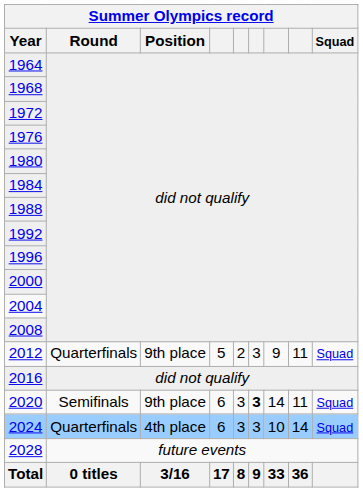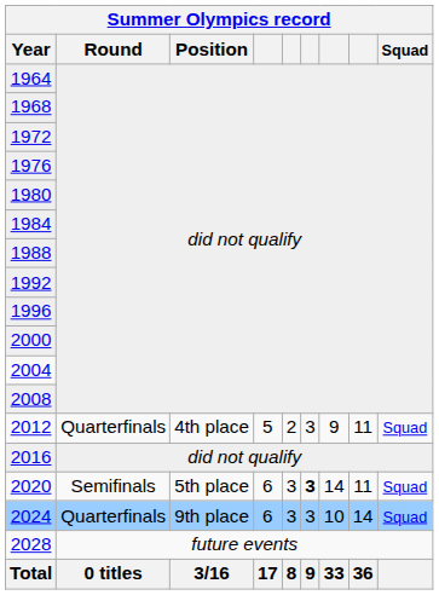 <table class="wikitable" style="text-align: center;">
 <tr>
 <th colspan=9><a href='#'>Summer Olympics record</a></th>
 </tr>
 <tr>
 <th>Year</th>
 <th>Round</th>
 <th>Position</th>
 <th></th>
 <th></th>
 <th></th>
 <th></th>
 <th></th>
 <th><small>Squad</small></th>
 </tr>
 <tr bgcolor="efefef">
 <td> <a href='#'>1964</a></td>
 <td colspan=8 rowspan=12 align=center><em>did not qualify</em></td>
 </tr>
 <tr bgcolor="efefef">
 <td> <a href='#'>1968</a></td>
 </tr>
 <tr bgcolor="efefef">
 <td> <a href='#'>1972</a></td>
 </tr>
 <tr bgcolor="efefef">
 <td> <a href='#'>1976</a></td>
 </tr>
 <tr bgcolor="efefef">
 <td> <a href='#'>1980</a></td>
 </tr>
 <tr bgcolor="efefef">
 <td> <a href='#'>1984</a></td>
 </tr>
 <tr bgcolor="efefef">
 <td> <a href='#'>1988</a></td>
 </tr>
 <tr bgcolor="efefef">
 <td> <a href='#'>1992</a></td>
 </tr>
 <tr bgcolor="efefef">
 <td> <a href='#'>1996</a></td>
 </tr>
 <tr bgcolor="efefef">
 <td> <a href='#'>2000</a></td>
 </tr>
 <tr>
 <td> <a href='#'>2004</a></td>
 </tr>
 <tr bgcolor="efefef">
 <td> <a href='#'>2008</a></td>
 </tr>
 <tr>
 <td> <a href='#'>2012</a></td>
 <td>Quarterfinals</td>
-<td>9th place</td>
+<td>4th place</td>
 <td>5</td>
 <td>2</td>
 <td>3</td>
 <td>9</td>
 <td>11</td>
 <td><small><a href='#'>Squad</a></small></td>
 </tr>
 <tr bgcolor="efefef">
 <td> <a href='#'>2016</a></td>
 <td colspan=8 align=center><em>did not qualify</em></td>
 </tr>
 <tr>
 <td> <a href='#'>2020</a></td>
 <td>Semifinals</td>
-<td>9th place</td>
+<td>5th place</td>
 <td>6</td>
 <td>3</td>
 <td><strong>3</strong></td>
 <td>14</td>
 <td>11</td>
 <td><small><a href='#'>Squad</a></small></td>
 </tr>
 <tr bgcolor=#9acdff>
 <td> <a href='#'>2024</a></td>
 <td>Quarterfinals</td>
-<td>4th place</td>
+<td>9th place</td>
 <td>6</td>
 <td>3</td>
 <td>3</td>
 <td>10</td>
 <td>14</td>
 <td><small><a href='#'>Squad</a></small></td>
 </tr>
 <tr>
 <td> <a href='#'>2028</a></td>
 <td colspan=8><em>future events</em></td>
 </tr>
 <tr>
 <th>Total</th>
 <th>0 titles</th>
 <th>3/16</th>
 <th>17</th>
 <th>8</th>
 <th>9</th>
 <th>33</th>
 <th>36</th>
 <th></th>
 </tr>
 </table>
